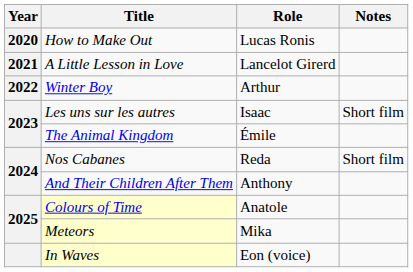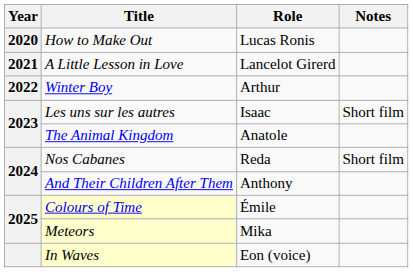 <table class="wikitable plainrowheaders sortable"  style=font-size:100%>
 <tr>
 <th scope="col">Year</th>
 <th scope="col">Title</th>
 <th scope="col">Role</th>
 <th class="unsortable">Notes</th>
 </tr>
 <tr>
 <th scope=row>2020</th>
 <td scope="row"><em>How to Make Out</em></td>
 <td>Lucas Ronis</td>
 <td></td>
 </tr>
 <tr>
 <th scope=row>2021</th>
 <td scope="row"><em>A Little Lesson in Love</em></td>
 <td>Lancelot Girerd</td>
 <td></td>
 </tr>
 <tr>
 <th scope=row>2022</th>
 <td scope="row"><em><a href='#'>Winter Boy</a></em></td>
 <td>Arthur</td>
 <td></td>
 </tr>
 <tr>
 <th rowspan=2 scope="row">2023</th>
 <td><em>Les uns sur les autres</em></td>
 <td>Isaac</td>
 <td>Short film</td>
 </tr>
 <tr>
 <td scope="row"><em><a href='#'>The Animal Kingdom</a></em></td>
-<td>Émile</td>
+<td>Anatole</td>
 <td></td>
 </tr>
 <tr>
 <th rowspan=2 scope="row">2024</th>
 <td><em>Nos Cabanes</em></td>
 <td>Reda</td>
 <td>Short film</td>
 </tr>
 <tr>
 <td><em><a href='#'>And Their Children After Them</a></em></td>
 <td>Anthony</td>
 <td></td>
 </tr>
 <tr>
 <th rowspan="2" scope="row">2025</th>
 <td style="background:#FFFFCC;"><em><a href='#'>Colours of Time</a></em> </td>
-<td>Anatole</td>
+<td>Émile</td>
 <td></td>
 </tr>
 <tr>
 <td style="background:#FFFFCC;"><em>Meteors</em> </td>
 <td>Mika</td>
 <td></td>
 </tr>
 <tr>
 <th scope="row"></th>
 <td style="background:#FFFFCC;"><em>In Waves</em> </td>
 <td>Eon (voice)</td>
 <td></td>
 </tr>
 </table>
